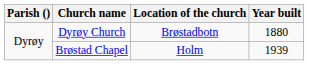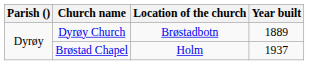 <table class="wikitable" style="text-align:center">
 <tr>
 <th>Parish ()</th>
 <th>Church name</th>
 <th>Location of the church</th>
 <th>Year built</th>
 </tr>
 <tr>
 <td rowspan="2">Dyrøy</td>
 <td><a href='#'>Dyrøy Church</a></td>
 <td><a href='#'>Brøstadbotn</a></td>
-<td>1880</td>
+<td>1889</td>
 </tr>
 <tr>
 <td><a href='#'>Brøstad Chapel</a></td>
 <td><a href='#'>Holm</a></td>
-<td>1939</td>
+<td>1937</td>
 </tr>
 </table>
